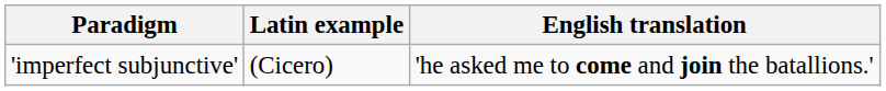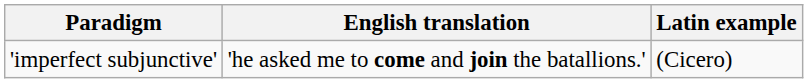 <table class="wikitable">
 <tr>
 <th>Paradigm</th>
+<th>English translation</th>
 <th>Latin example</th>
-<th>English translation</th>
 </tr>
 <tr>
 <td>'imperfect subjunctive'</td>
+<td>'he asked me to <strong>come</strong> and <strong>join</strong> the batallions.'</td>
 <td> (Cicero)</td>
-<td>'he asked me to <strong>come</strong> and <strong>join</strong> the batallions.'</td>
 </tr>
 </table>
